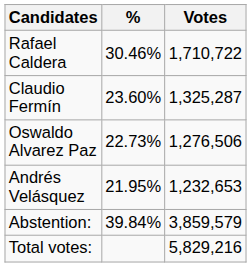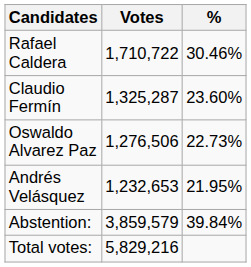 <table class="wikitable aside" style="float: left; margin: 0em 0em 1em 1em; width: 225px;">
 <tr>
 <th>Candidates</th>
+<th>Votes</th>
 <th>%</th>
-<th>Votes</th>
 </tr>
 <tr>
 <td>Rafael Caldera</td>
+<td>1,710,722</td>
 <td>30.46%</td>
-<td>1,710,722</td>
 </tr>
 <tr>
 <td>Claudio Fermín</td>
+<td>1,325,287</td>
 <td>23.60%</td>
-<td>1,325,287</td>
 </tr>
 <tr>
 <td>Oswaldo Alvarez Paz</td>
+<td>1,276,506</td>
 <td>22.73%</td>
-<td>1,276,506</td>
 </tr>
 <tr>
 <td>Andrés Velásquez</td>
+<td>1,232,653</td>
 <td>21.95%</td>
-<td>1,232,653</td>
 </tr>
 <tr>
 <td>Abstention:</td>
+<td>3,859,579</td>
 <td>39.84%</td>
-<td>3,859,579</td>
 </tr>
 <tr>
 <td>Total votes:</td>
+<td>5,829,216</td>
 <td></td>
-<td>5,829,216</td>
 </tr>
 </table>
